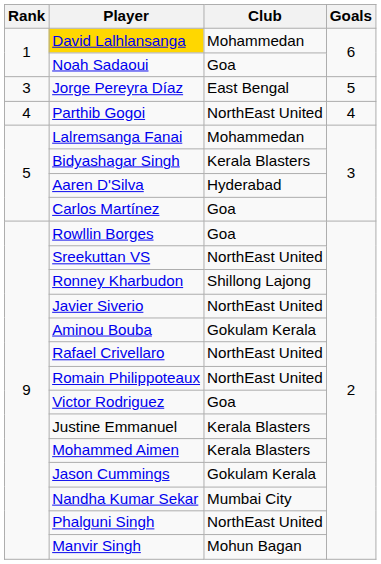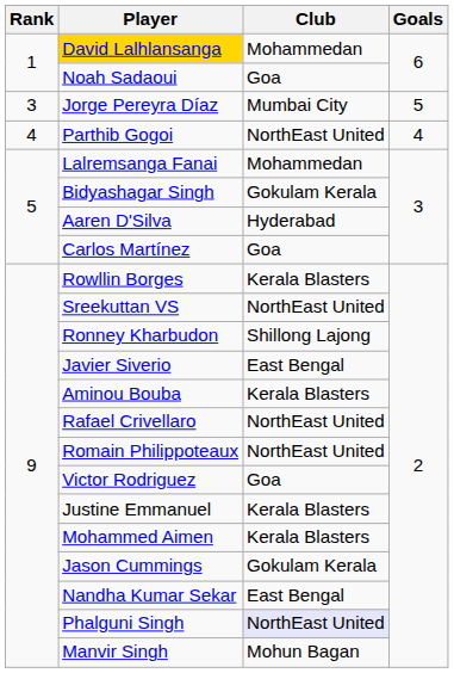 <table class="wikitable sortable" style="text-align:center">
 <tr>
 <th>Rank</th>
 <th>Player</th>
 <th>Club</th>
 <th>Goals</th>
 </tr>
 <tr>
 <td rowspan="2">1</td>
 <td align="left" bgcolor="gold"> <a href='#'>David Lalhlansanga</a> </td>
 <td align="left">Mohammedan</td>
 <td rowspan="2">6</td>
 </tr>
 <tr>
 <td align="left"> <a href='#'>Noah Sadaoui</a></td>
 <td align="left">Goa</td>
 </tr>
 <tr>
 <td>3</td>
 <td align="left"> <a href='#'>Jorge Pereyra Díaz</a></td>
-<td align="left">East Bengal</td>
+<td align="left">Mumbai City</td>
 <td>5</td>
 </tr>
 <tr>
 <td>4</td>
 <td align="left"> <a href='#'>Parthib Gogoi</a></td>
 <td align="left">NorthEast United</td>
 <td>4</td>
 </tr>
 <tr>
 <td rowspan="4">5</td>
 <td align="left"> <a href='#'>Lalremsanga Fanai</a></td>
 <td align="left">Mohammedan</td>
 <td rowspan="4">3</td>
 </tr>
 <tr>
 <td align="left"> <a href='#'>Bidyashagar Singh</a></td>
-<td align="left">Kerala Blasters</td>
+<td align="left">Gokulam Kerala</td>
 </tr>
 <tr>
 <td align="left"> <a href='#'>Aaren D'Silva</a></td>
 <td align="left">Hyderabad</td>
 </tr>
 <tr>
 <td align="left"> <a href='#'>Carlos Martínez</a></td>
 <td align="left">Goa</td>
 </tr>
 <tr>
 <td rowspan="14">9</td>
 <td align="left"> <a href='#'>Rowllin Borges</a></td>
-<td align="left">Goa</td>
+<td align="left">Kerala Blasters</td>
 <td rowspan="14">2</td>
 </tr>
 <tr>
 <td align="left"> <a href='#'>Sreekuttan VS</a></td>
 <td align="left">NorthEast United</td>
 </tr>
 <tr>
 <td align="left"> <a href='#'>Ronney Kharbudon</a></td>
 <td align="left">Shillong Lajong</td>
 </tr>
 <tr>
 <td align="left"> <a href='#'>Javier Siverio</a></td>
-<td align="left">NorthEast United</td>
+<td align="left">East Bengal</td>
 </tr>
 <tr>
 <td align="left"> <a href='#'>Aminou Bouba</a></td>
-<td align="left">Gokulam Kerala</td>
+<td align="left">Kerala Blasters</td>
 </tr>
 <tr>
 <td align="left"> <a href='#'>Rafael Crivellaro</a></td>
 <td align="left">NorthEast United</td>
 </tr>
 <tr>
 <td align="left"> <a href='#'>Romain Philippoteaux</a></td>
 <td align="left">NorthEast United</td>
 </tr>
 <tr>
 <td align="left"> <a href='#'>Victor Rodriguez</a></td>
 <td align="left">Goa</td>
 </tr>
 <tr>
 <td align="left"> Justine Emmanuel</td>
 <td align="left">Kerala Blasters</td>
 </tr>
 <tr>
 <td align="left"> <a href='#'>Mohammed Aimen</a></td>
 <td align="left">Kerala Blasters</td>
 </tr>
 <tr>
 <td align="left"> <a href='#'>Jason Cummings</a></td>
 <td align="left">Gokulam Kerala</td>
 </tr>
 <tr>
 <td align="left"> <a href='#'>Nandha Kumar Sekar</a></td>
-<td align="left">Mumbai City</td>
+<td align="left">East Bengal</td>
 </tr>
 <tr>
 <td align="left"> <a href='#'>Phalguni Singh</a></td>
-<td align="left">NorthEast United</td>
+<td align="left" style="background: lavender;">NorthEast United</td>
 </tr>
 <tr>
 <td align="left"> <a href='#'>Manvir Singh</a></td>
 <td align="left">Mohun Bagan</td>
 </tr>
 </table>
